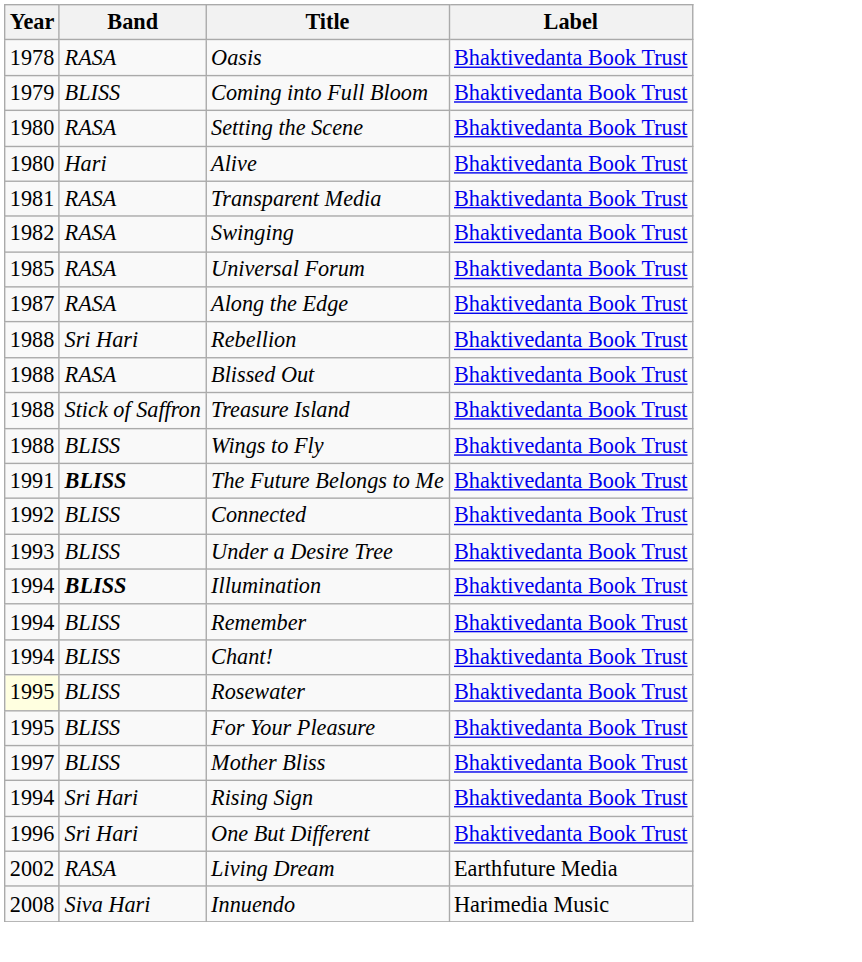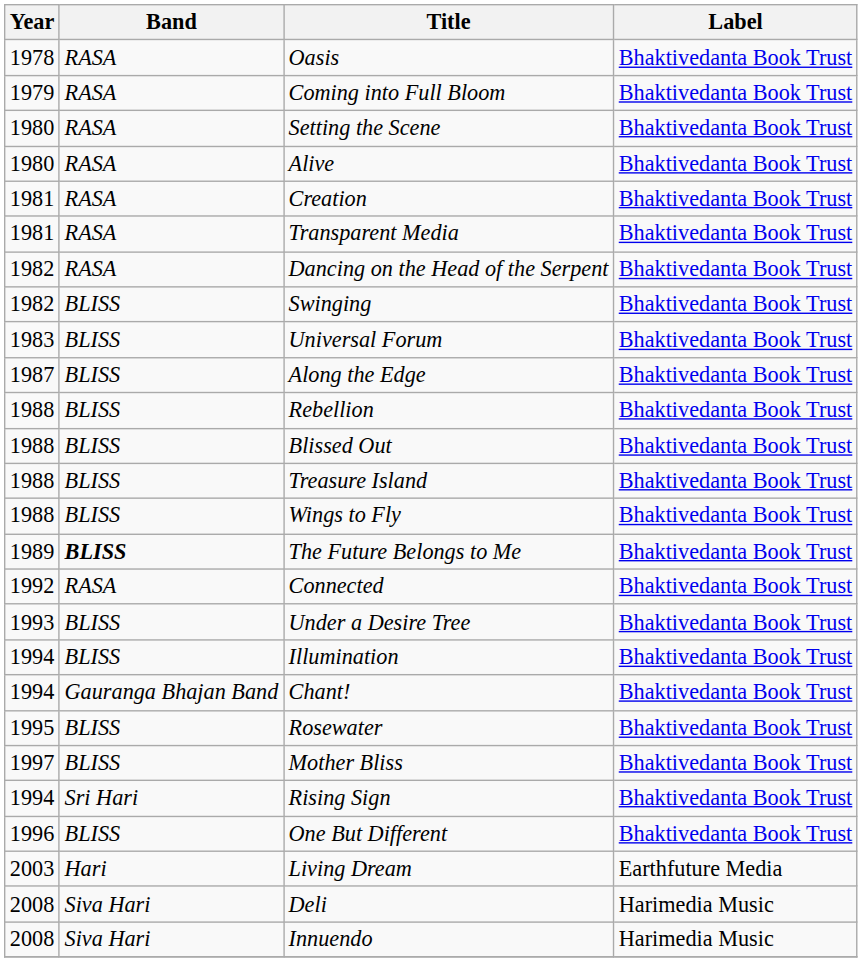 <table class="wikitable">
 <tr>
 <th>Year</th>
 <th>Band</th>
 <th>Title</th>
 <th>Label</th>
 </tr>
 <tr>
 <td>1978</td>
 <td><em>RASA</em></td>
 <td><em>Oasis</em></td>
 <td><a href='#'>Bhaktivedanta Book Trust</a></td>
 </tr>
 <tr>
 <td>1979</td>
-<td><em>BLISS</em></td>
+<td><em>RASA</em></td>
 <td><em>Coming into Full Bloom</em></td>
 <td><a href='#'>Bhaktivedanta Book Trust</a></td>
 </tr>
 <tr>
 <td>1980</td>
 <td><em>RASA</em></td>
 <td><em>Setting the Scene</em></td>
 <td><a href='#'>Bhaktivedanta Book Trust</a></td>
 </tr>
 <tr>
 <td>1980</td>
-<td><em>Hari</em></td>
+<td><em>RASA</em></td>
 <td><em>Alive</em></td>
+<td><a href='#'>Bhaktivedanta Book Trust</a></td>
+</tr>
+<tr>
+<td>1981</td>
+<td><em>RASA</em></td>
+<td><em>Creation</em></td>
 <td><a href='#'>Bhaktivedanta Book Trust</a></td>
 </tr>
 <tr>
 <td>1981</td>
 <td><em>RASA</em></td>
 <td><em>Transparent Media</em></td>
 <td><a href='#'>Bhaktivedanta Book Trust</a></td>
 </tr>
 <tr>
 <td>1982</td>
 <td><em>RASA</em></td>
+<td><em>Dancing on the Head of the Serpent</em></td>
+<td><a href='#'>Bhaktivedanta Book Trust</a></td>
+</tr>
+<tr>
+<td>1982</td>
+<td><em>BLISS</em></td>
 <td><em>Swinging</em></td>
 <td><a href='#'>Bhaktivedanta Book Trust</a></td>
 </tr>
 <tr>
-<td>1985</td>
-<td><em>RASA</em></td>
+<td>1983</td>
+<td><em>BLISS</em></td>
 <td><em>Universal Forum</em></td>
 <td><a href='#'>Bhaktivedanta Book Trust</a></td>
 </tr>
 <tr>
 <td>1987</td>
-<td><em>RASA</em></td>
+<td><em>BLISS</em></td>
 <td><em>Along the Edge</em></td>
 <td><a href='#'>Bhaktivedanta Book Trust</a></td>
 </tr>
 <tr>
 <td>1988</td>
-<td><em>Sri Hari</em></td>
+<td><em>BLISS</em></td>
 <td><em>Rebellion</em></td>
 <td><a href='#'>Bhaktivedanta Book Trust</a></td>
 </tr>
 <tr>
 <td>1988</td>
-<td><em>RASA</em></td>
+<td><em>BLISS</em></td>
 <td><em>Blissed Out</em></td>
 <td><a href='#'>Bhaktivedanta Book Trust</a></td>
 </tr>
 <tr>
 <td>1988</td>
-<td><em>Stick of Saffron</em></td>
+<td><em>BLISS</em></td>
 <td><em>Treasure Island</em></td>
 <td><a href='#'>Bhaktivedanta Book Trust</a></td>
 </tr>
 <tr>
 <td>1988</td>
 <td><em>BLISS</em></td>
 <td><em>Wings to Fly</em></td>
 <td><a href='#'>Bhaktivedanta Book Trust</a></td>
 </tr>
 <tr>
-<td>1991</td>
+<td>1989</td>
 <td><strong><em>BLISS</em></strong></td>
 <td><em>The Future Belongs to Me</em></td>
 <td><a href='#'>Bhaktivedanta Book Trust</a></td>
 </tr>
 <tr>
 <td>1992</td>
-<td><em>BLISS</em></td>
+<td><em>RASA</em></td>
 <td><em>Connected</em></td>
 <td><a href='#'>Bhaktivedanta Book Trust</a></td>
 </tr>
 <tr>
 <td>1993</td>
 <td><em>BLISS</em></td>
 <td><em>Under a Desire Tree</em></td>
 <td><a href='#'>Bhaktivedanta Book Trust</a></td>
 </tr>
 <tr>
 <td>1994</td>
-<td><strong><em>BLISS</em></strong></td>
+<td><em>BLISS</em></td>
 <td><em>Illumination</em></td>
 <td><a href='#'>Bhaktivedanta Book Trust</a></td>
 </tr>
 <tr>
 <td>1994</td>
-<td><em>BLISS</em></td>
-<td><em>Remember</em></td>
-<td><a href='#'>Bhaktivedanta Book Trust</a></td>
-</tr>
-<tr>
-<td>1994</td>
-<td><em>BLISS</em></td>
+<td><em>Gauranga Bhajan Band</em></td>
 <td><em>Chant!</em></td>
-<td><a href='#'>Bhaktivedanta Book Trust</a></td>
-</tr>
-<tr>
-<td style="background: lightyellow;">1995</td>
-<td><em>BLISS</em></td>
-<td><em>Rosewater</em></td>
 <td><a href='#'>Bhaktivedanta Book Trust</a></td>
 </tr>
 <tr>
 <td>1995</td>
 <td><em>BLISS</em></td>
-<td><em>For Your Pleasure</em></td>
+<td><em>Rosewater</em></td>
 <td><a href='#'>Bhaktivedanta Book Trust</a></td>
 </tr>
 <tr>
 <td>1997</td>
 <td><em>BLISS</em></td>
 <td><em>Mother Bliss</em></td>
 <td><a href='#'>Bhaktivedanta Book Trust</a></td>
 </tr>
 <tr>
 <td>1994</td>
 <td><em>Sri Hari</em></td>
 <td><em>Rising Sign</em></td>
 <td><a href='#'>Bhaktivedanta Book Trust</a></td>
 </tr>
 <tr>
 <td>1996</td>
-<td><em>Sri Hari</em></td>
+<td><em>BLISS</em></td>
 <td><em>One But Different</em></td>
 <td><a href='#'>Bhaktivedanta Book Trust</a></td>
 </tr>
 <tr>
-<td>2002</td>
-<td><em>RASA</em></td>
+<td>2003</td>
+<td><em>Hari</em></td>
 <td><em>Living Dream</em></td>
 <td>Earthfuture Media</td>
+</tr>
+<tr>
+<td>2008</td>
+<td><em>Siva Hari</em></td>
+<td><em>Deli</em></td>
+<td>Harimedia Music</td>
 </tr>
 <tr>
 <td>2008</td>
 <td><em>Siva Hari</em></td>
 <td><em>Innuendo</em></td>
 <td>Harimedia Music</td>
 </tr>
 <tr>
 </tr>
 </table>
